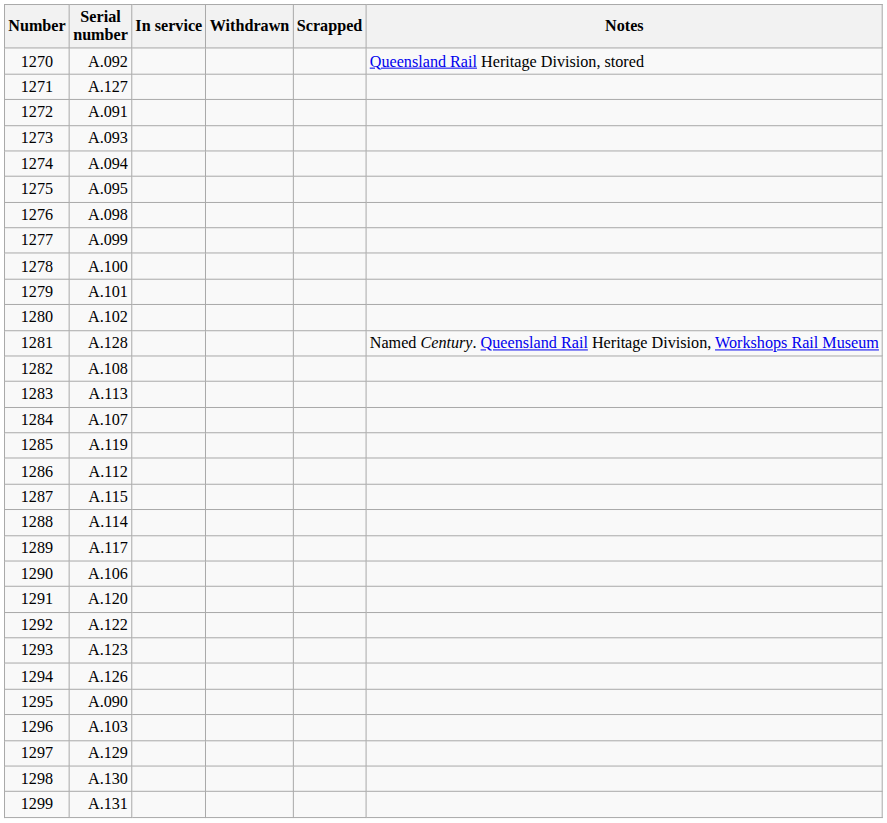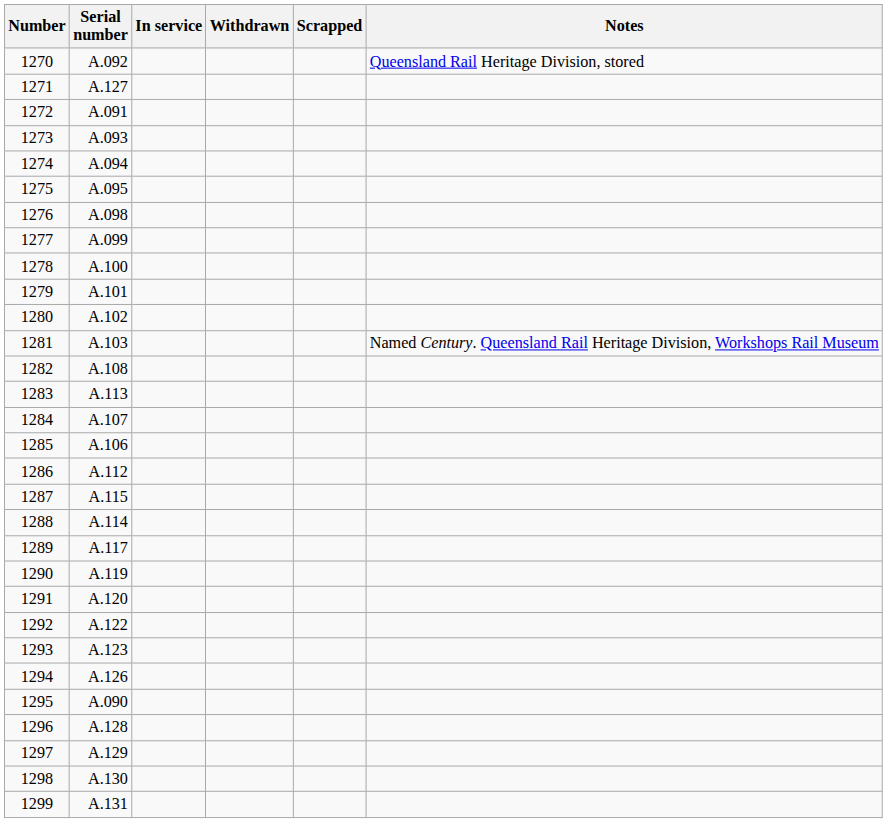 <table class="wikitable sortable">
 <tr>
 <th>Number</th>
 <th>Serial<br>number</th>
 <th>In service</th>
 <th>Withdrawn</th>
 <th>Scrapped</th>
 <th>Notes</th>
 </tr>
 <tr>
 <td align="center">1270</td>
 <td align="right">A.092</td>
 <td align="right"></td>
 <td align="right"></td>
 <td></td>
 <td><a href='#'>Queensland Rail</a> Heritage Division, stored</td>
 </tr>
 <tr>
 <td align="center">1271</td>
 <td align="right">A.127</td>
 <td align="right"></td>
 <td align="right"></td>
 <td align="right"></td>
 <td></td>
 </tr>
 <tr>
 <td align="center">1272</td>
 <td align="right">A.091</td>
 <td align="right"></td>
 <td align="right"></td>
 <td align="right"></td>
 <td></td>
 </tr>
 <tr>
 <td align="center">1273</td>
 <td align="right">A.093</td>
 <td align="right"></td>
 <td align="right"></td>
 <td align="right"></td>
 <td></td>
 </tr>
 <tr>
 <td align="center">1274</td>
 <td align="right">A.094</td>
 <td align="right"></td>
 <td align="right"></td>
 <td align="right"></td>
 <td></td>
 </tr>
 <tr>
 <td align="center">1275</td>
 <td align="right">A.095</td>
 <td align="right"></td>
 <td align="right"></td>
 <td align="right"></td>
 <td></td>
 </tr>
 <tr>
 <td align="center">1276</td>
 <td align="right">A.098</td>
 <td align="right"></td>
 <td align="right"></td>
 <td align="right"></td>
 <td></td>
 </tr>
 <tr>
 <td align="center">1277</td>
 <td align="right">A.099</td>
 <td align="right"></td>
 <td align="right"></td>
 <td align="right"></td>
 <td></td>
 </tr>
 <tr>
 <td align="center">1278</td>
 <td align="right">A.100</td>
 <td align="right"></td>
 <td align="right"></td>
 <td align="right"></td>
 <td></td>
 </tr>
 <tr>
 <td align="center">1279</td>
 <td align="right">A.101</td>
 <td align="right"></td>
 <td align="right"></td>
 <td align="right"></td>
 <td></td>
 </tr>
 <tr>
 <td align="center">1280</td>
 <td align="right">A.102</td>
 <td align="right"></td>
 <td align="right"></td>
 <td align="right"></td>
 <td></td>
 </tr>
 <tr>
 <td align="center">1281</td>
-<td align="right">A.128</td>
+<td align="right">A.103</td>
 <td align="right"></td>
 <td align="right"></td>
 <td></td>
 <td>Named <em>Century</em>. <a href='#'>Queensland Rail</a> Heritage Division, <a href='#'>Workshops Rail Museum</a></td>
 </tr>
 <tr>
 <td align="center">1282</td>
 <td align="right">A.108</td>
 <td align="right"></td>
 <td align="right"></td>
 <td align="right"></td>
 <td></td>
 </tr>
 <tr>
 <td align="center">1283</td>
 <td align="right">A.113</td>
 <td align="right"></td>
 <td align="right"></td>
 <td align="right"></td>
 <td></td>
 </tr>
 <tr>
 <td align="center">1284</td>
 <td align="right">A.107</td>
 <td align="right"></td>
 <td align="right"></td>
 <td align="right"></td>
 <td></td>
 </tr>
 <tr>
 <td align="center">1285</td>
-<td align="right">A.119</td>
+<td align="right">A.106</td>
 <td align="right"></td>
 <td align="right"></td>
 <td align="right"></td>
 <td></td>
 </tr>
 <tr>
 <td align="center">1286</td>
 <td align="right">A.112</td>
 <td align="right"></td>
 <td align="right"></td>
 <td align="right"></td>
 <td></td>
 </tr>
 <tr>
 <td align="center">1287</td>
 <td align="right">A.115</td>
 <td align="right"></td>
 <td align="right"></td>
 <td align="right"></td>
 <td></td>
 </tr>
 <tr>
 <td align="center">1288</td>
 <td align="right">A.114</td>
 <td align="right"></td>
 <td align="right"></td>
 <td align="right"></td>
 <td></td>
 </tr>
 <tr>
 <td align="center">1289</td>
 <td align="right">A.117</td>
 <td align="right"></td>
 <td align="right"></td>
 <td align="right"></td>
 <td></td>
 </tr>
 <tr>
 <td align="center">1290</td>
-<td align="right">A.106</td>
+<td align="right">A.119</td>
 <td align="right"></td>
 <td align="right"></td>
 <td align="right"></td>
 <td></td>
 </tr>
 <tr>
 <td align="center">1291</td>
 <td align="right">A.120</td>
 <td align="right"></td>
 <td align="right"></td>
 <td align="right"></td>
 <td></td>
 </tr>
 <tr>
 <td align="center">1292</td>
 <td align="right">A.122</td>
 <td align="right"></td>
 <td align="right"></td>
 <td align="right"></td>
 <td></td>
 </tr>
 <tr>
 <td align="center">1293</td>
 <td align="right">A.123</td>
 <td align="right"></td>
 <td align="right"></td>
 <td align="right"></td>
 <td></td>
 </tr>
 <tr>
 <td align="center">1294</td>
 <td align="right">A.126</td>
 <td align="right"></td>
 <td align="right"></td>
 <td align="right"></td>
 <td></td>
 </tr>
 <tr>
 <td align="center">1295</td>
 <td align="right">A.090</td>
 <td align="right"></td>
 <td align="right"></td>
 <td align="right"></td>
 <td></td>
 </tr>
 <tr>
 <td align="center">1296</td>
-<td align="right">A.103</td>
+<td align="right">A.128</td>
 <td align="right"></td>
 <td align="right"></td>
 <td align="right"></td>
 <td></td>
 </tr>
 <tr>
 <td align="center">1297</td>
 <td align="right">A.129</td>
 <td align="right"></td>
 <td align="right"></td>
 <td align="right"></td>
 <td></td>
 </tr>
 <tr>
 <td align="center">1298</td>
 <td align="right">A.130</td>
 <td align="right"></td>
 <td align="right"></td>
 <td align="right"></td>
 <td></td>
 </tr>
 <tr>
 <td align="center">1299</td>
 <td align="right">A.131</td>
 <td align="right"></td>
 <td align="right"></td>
 <td align="right"></td>
 <td></td>
 </tr>
 </table>
